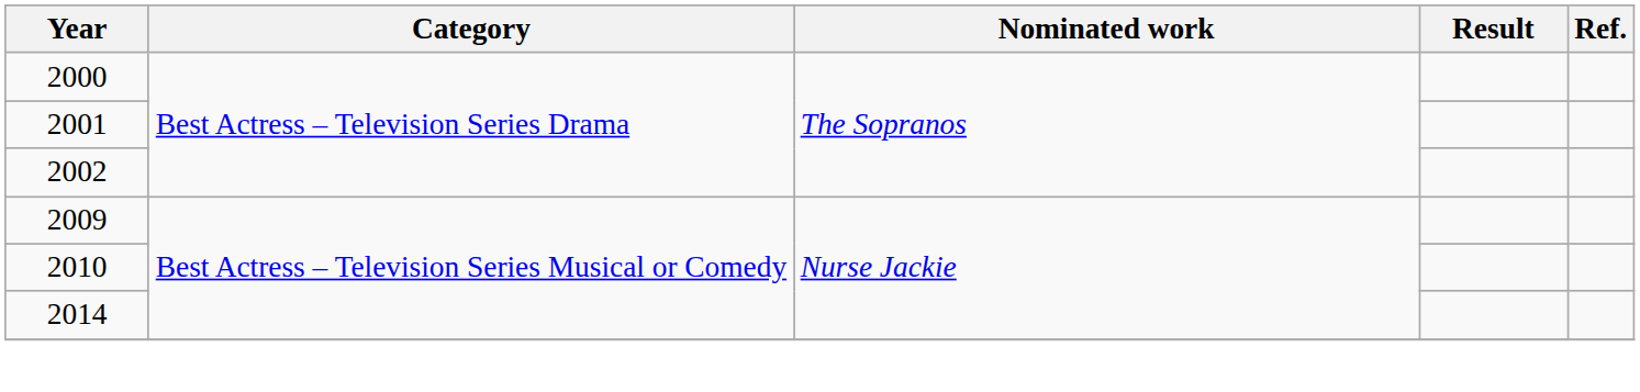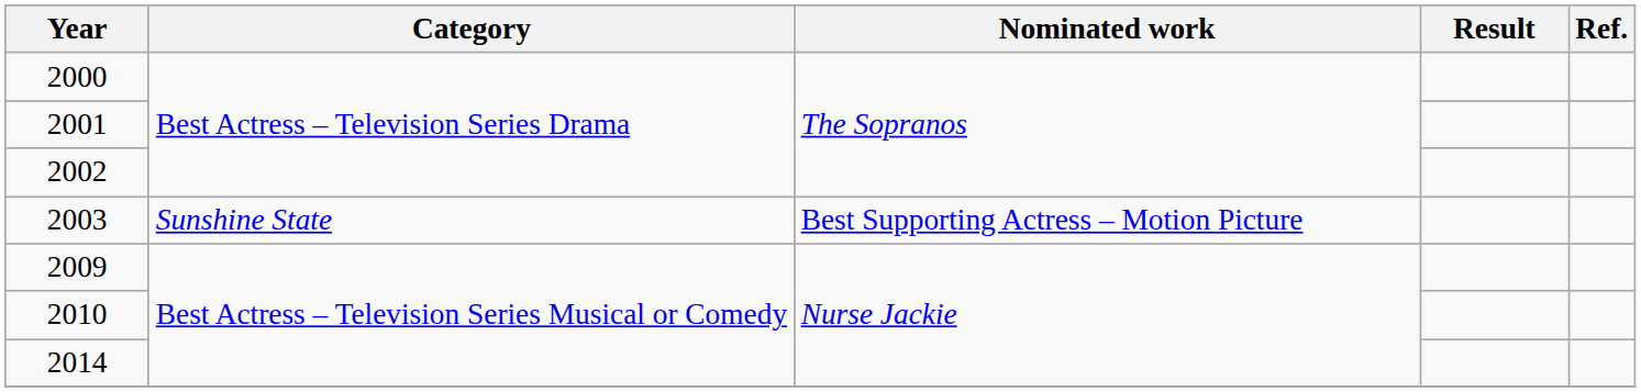 <table class=wikitable>
 <tr>
 <th scope="col" style="width:5em;">Year</th>
 <th scope="col" style="width:26em;">Category</th>
 <th scope="col" style="width:25em;">Nominated work</th>
 <th scope="col" style="width:5em;">Result</th>
 <th>Ref.</th>
 </tr>
 <tr>
 <td style="text-align:center;">2000</td>
 <td rowspan=3><a href='#'>Best Actress – Television Series Drama</a></td>
 <td rowspan=3><em><a href='#'>The Sopranos</a></em></td>
 <td></td>
 <td></td>
 </tr>
 <tr>
 <td style="text-align:center;">2001</td>
 <td></td>
 <td></td>
 </tr>
 <tr>
 <td style="text-align:center;">2002</td>
 <td></td>
 <td></td>
 </tr>
 <tr>
+<td style="text-align:center;">2003</td>
+<td><em><a href='#'>Sunshine State</a></em></td>
+<td><a href='#'>Best Supporting Actress – Motion Picture</a></td>
+<td></td>
+<td></td>
+</tr>
+<tr>
 <td style="text-align:center;">2009</td>
 <td rowspan=3><a href='#'>Best Actress – Television Series Musical or Comedy</a></td>
 <td rowspan=3><em><a href='#'>Nurse Jackie</a></em></td>
 <td></td>
 <td></td>
 </tr>
 <tr>
 <td style="text-align:center;">2010</td>
 <td></td>
 <td></td>
 </tr>
 <tr>
 <td style="text-align:center;">2014</td>
 <td></td>
 <td></td>
 </tr>
 <tr>
 </tr>
 </table>
